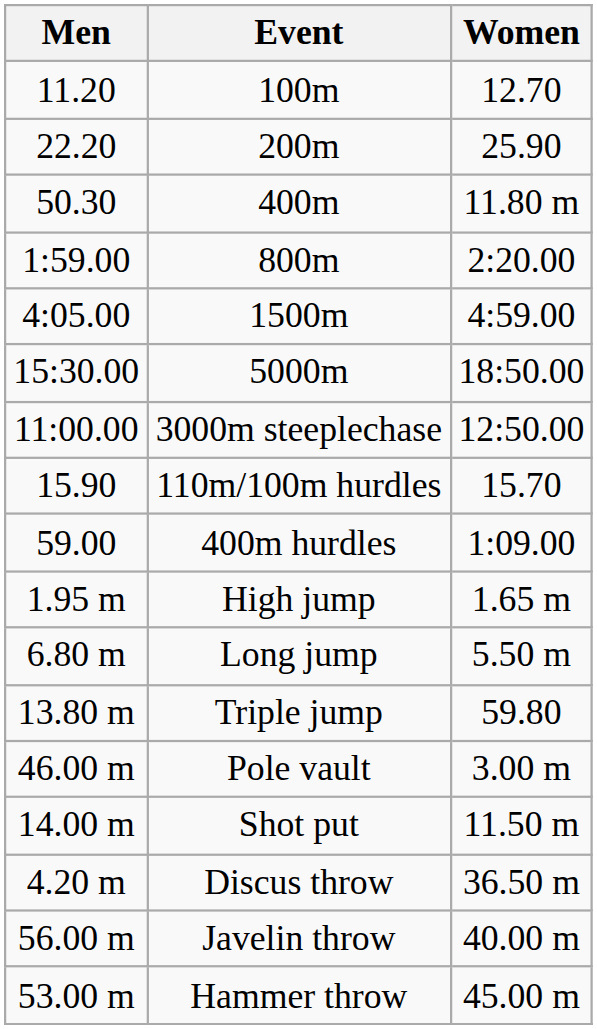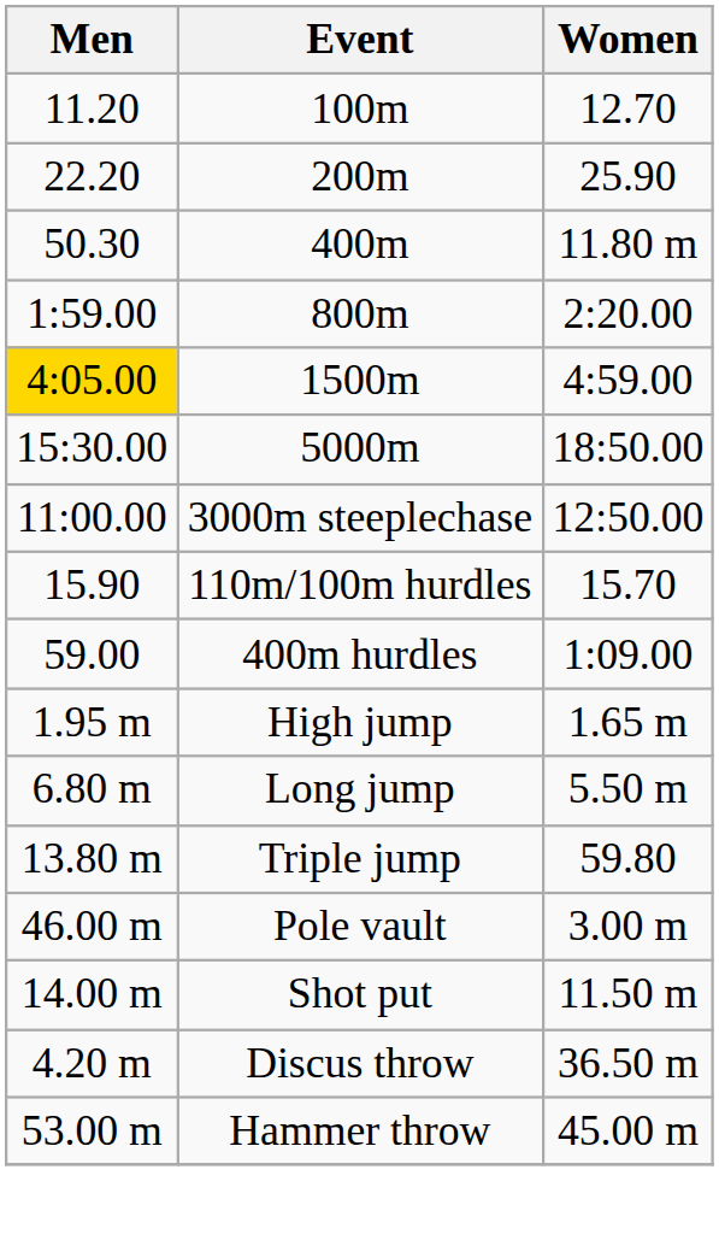 <table class="wikitable" style="text-align:center;">
 <tr>
 <th>Men</th>
 <th>Event</th>
 <th>Women</th>
 </tr>
 <tr>
 <td>11.20</td>
 <td>100m</td>
 <td>12.70</td>
 </tr>
 <tr>
 <td>22.20</td>
 <td>200m</td>
 <td>25.90</td>
 </tr>
 <tr>
 <td>50.30</td>
 <td>400m</td>
 <td>11.80 m</td>
 </tr>
 <tr>
 <td>1:59.00</td>
 <td>800m</td>
 <td>2:20.00</td>
 </tr>
 <tr>
-<td>4:05.00</td>
+<td style="background: gold;">4:05.00</td>
 <td>1500m</td>
 <td>4:59.00</td>
 </tr>
 <tr>
 <td>15:30.00</td>
 <td>5000m</td>
 <td>18:50.00</td>
 </tr>
 <tr>
 <td>11:00.00</td>
 <td>3000m steeplechase</td>
 <td>12:50.00</td>
 </tr>
 <tr>
 <td>15.90</td>
 <td>110m/100m hurdles</td>
 <td>15.70</td>
 </tr>
 <tr>
 <td>59.00</td>
 <td>400m hurdles</td>
 <td>1:09.00</td>
 </tr>
 <tr>
 <td>1.95 m</td>
 <td>High jump</td>
 <td>1.65 m</td>
 </tr>
 <tr>
 <td>6.80 m</td>
 <td>Long jump</td>
 <td>5.50 m</td>
 </tr>
 <tr>
 <td>13.80 m</td>
 <td>Triple jump</td>
 <td>59.80</td>
 </tr>
 <tr>
 <td>46.00 m</td>
 <td>Pole vault</td>
 <td>3.00 m</td>
 </tr>
 <tr>
 <td>14.00 m</td>
 <td>Shot put</td>
 <td>11.50 m</td>
 </tr>
 <tr>
 <td>4.20 m</td>
 <td>Discus throw</td>
 <td>36.50 m</td>
 </tr>
 <tr>
-<td>56.00 m</td>
-<td>Javelin throw</td>
-<td>40.00 m</td>
-</tr>
-<tr>
 <td>53.00 m</td>
 <td>Hammer throw</td>
 <td>45.00 m</td>
 </tr>
 <tr>
 </tr>
 </table>
